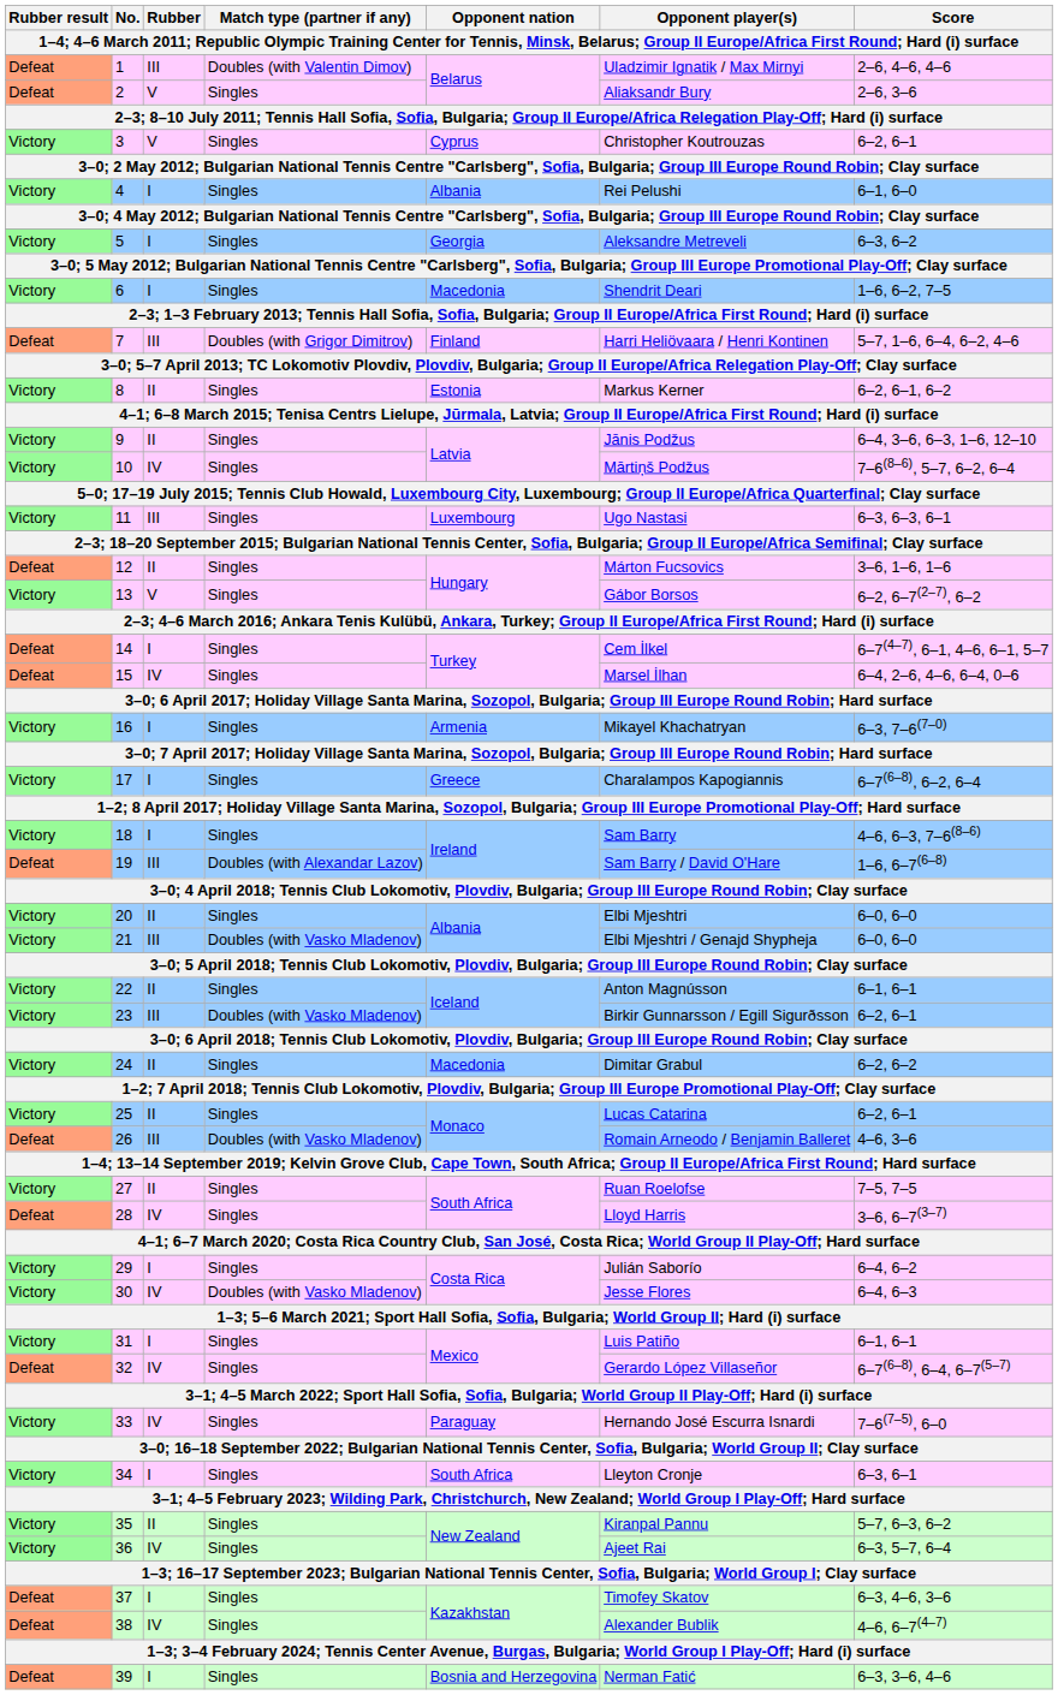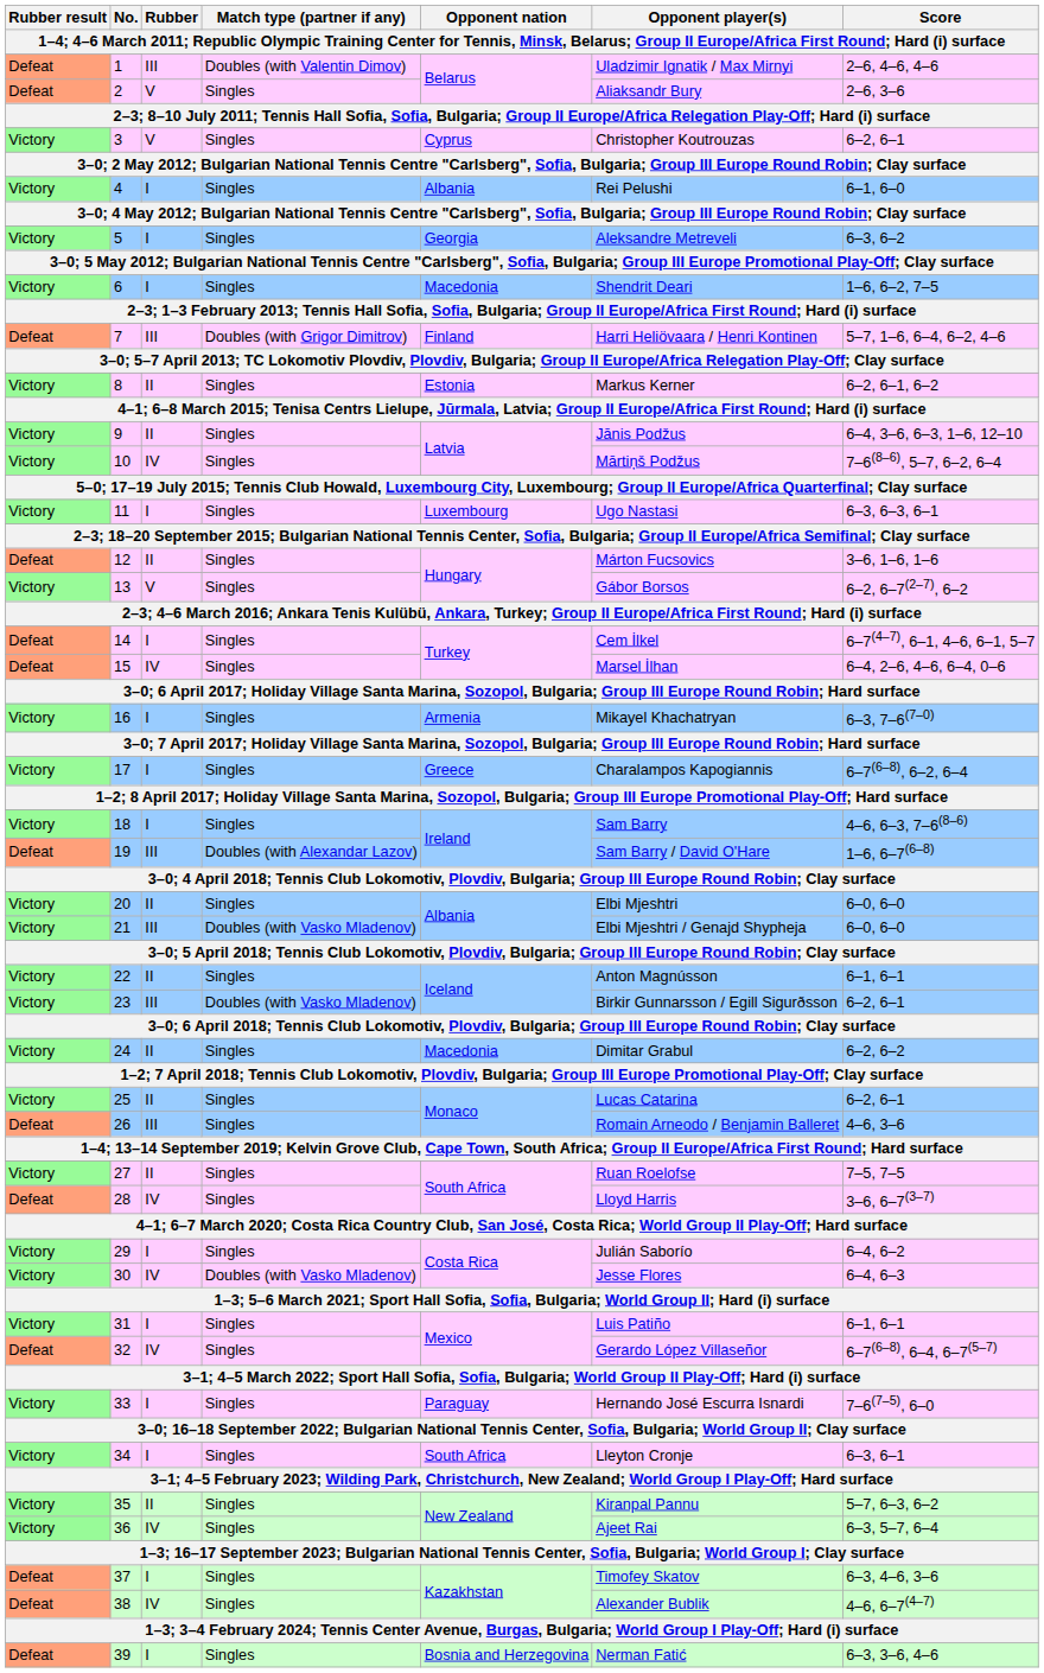 <table class=wikitable style=font-size:97%>
 <tr>
 <th scope="col">Rubber result</th>
 <th scope="col">No.</th>
 <th scope="col">Rubber</th>
 <th scope="col">Match type (partner if any)</th>
 <th scope="col">Opponent nation</th>
 <th scope="col">Opponent player(s)</th>
 <th scope="col">Score</th>
 </tr>
 <tr>
 <th colspan=7>1–4; 4–6 March 2011; Republic Olympic Training Center for Tennis, <a href='#'>Minsk</a>, Belarus; <a href='#'>Group II Europe/Africa First Round</a>; Hard (i) surface</th>
 </tr>
 <tr style="background:#fcf;">
 <td bgcolor=FFA07A>Defeat</td>
 <td>1</td>
 <td>III</td>
 <td>Doubles (with <a href='#'>Valentin Dimov</a>)</td>
 <td rowspan=2> <a href='#'>Belarus</a></td>
 <td><a href='#'>Uladzimir Ignatik</a> / <a href='#'>Max Mirnyi</a></td>
 <td>2–6, 4–6, 4–6</td>
 </tr>
 <tr style="background:#fcf;">
 <td bgcolor=FFA07A>Defeat</td>
 <td>2</td>
 <td>V</td>
 <td>Singles</td>
 <td><a href='#'>Aliaksandr Bury</a></td>
 <td>2–6, 3–6</td>
 </tr>
 <tr>
 <th colspan=7>2–3; 8–10 July 2011; Tennis Hall Sofia, <a href='#'>Sofia</a>, Bulgaria; <a href='#'>Group II Europe/Africa Relegation Play-Off</a>; Hard (i) surface</th>
 </tr>
 <tr style="background:#fcf;">
 <td bgcolor=98FB98>Victory</td>
 <td>3</td>
 <td>V</td>
 <td>Singles</td>
 <td> <a href='#'>Cyprus</a></td>
 <td>Christopher Koutrouzas</td>
 <td>6–2, 6–1</td>
 </tr>
 <tr>
 <th colspan=7>3–0; 2 May 2012; Bulgarian National Tennis Centre "Carlsberg", <a href='#'>Sofia</a>, Bulgaria; <a href='#'>Group III Europe Round Robin</a>; Clay surface</th>
 </tr>
 <tr style="background:#9cf;">
 <td bgcolor=98FB98>Victory</td>
 <td>4</td>
 <td>I</td>
 <td>Singles</td>
 <td> <a href='#'>Albania</a></td>
 <td>Rei Pelushi</td>
 <td>6–1, 6–0</td>
 </tr>
 <tr>
 <th colspan=7>3–0; 4 May 2012; Bulgarian National Tennis Centre "Carlsberg", <a href='#'>Sofia</a>, Bulgaria; <a href='#'>Group III Europe Round Robin</a>; Clay surface</th>
 </tr>
 <tr style="background:#9cf;">
 <td bgcolor=98FB98>Victory</td>
 <td>5</td>
 <td>I</td>
 <td>Singles</td>
 <td> <a href='#'>Georgia</a></td>
 <td><a href='#'>Aleksandre Metreveli</a></td>
 <td>6–3, 6–2</td>
 </tr>
 <tr>
 <th colspan=7>3–0; 5 May 2012; Bulgarian National Tennis Centre "Carlsberg", <a href='#'>Sofia</a>, Bulgaria; <a href='#'>Group III Europe Promotional Play-Off</a>; Clay surface</th>
 </tr>
 <tr style="background:#9cf;">
 <td bgcolor=98FB98>Victory</td>
 <td>6</td>
 <td>I</td>
 <td>Singles</td>
 <td> <a href='#'>Macedonia</a></td>
 <td><a href='#'>Shendrit Deari</a></td>
 <td>1–6, 6–2, 7–5</td>
 </tr>
 <tr>
 <th colspan=7>2–3; 1–3 February 2013; Tennis Hall Sofia, <a href='#'>Sofia</a>, Bulgaria; <a href='#'>Group II Europe/Africa First Round</a>; Hard (i) surface</th>
 </tr>
 <tr style="background:#fcf;">
 <td bgcolor=FFA07A>Defeat</td>
 <td>7</td>
 <td>III</td>
 <td>Doubles (with <a href='#'>Grigor Dimitrov</a>)</td>
 <td> <a href='#'>Finland</a></td>
 <td><a href='#'>Harri Heliövaara</a> / <a href='#'>Henri Kontinen</a></td>
 <td>5–7, 1–6, 6–4, 6–2, 4–6</td>
 </tr>
 <tr>
 <th colspan=7>3–0; 5–7 April 2013; TC Lokomotiv Plovdiv, <a href='#'>Plovdiv</a>, Bulgaria; <a href='#'>Group II Europe/Africa Relegation Play-Off</a>; Clay surface</th>
 </tr>
 <tr style="background:#fcf;">
 <td bgcolor=98FB98>Victory</td>
 <td>8</td>
 <td>II</td>
 <td>Singles</td>
 <td> <a href='#'>Estonia</a></td>
 <td>Markus Kerner</td>
 <td>6–2, 6–1, 6–2</td>
 </tr>
 <tr>
 <th colspan=7>4–1; 6–8 March 2015; Tenisa Centrs Lielupe, <a href='#'>Jūrmala</a>, Latvia; <a href='#'>Group II Europe/Africa First Round</a>; Hard (i) surface</th>
 </tr>
 <tr style="background:#fcf;">
 <td bgcolor=98FB98>Victory</td>
 <td>9</td>
 <td>II</td>
 <td>Singles</td>
 <td rowspan=2> <a href='#'>Latvia</a></td>
 <td><a href='#'>Jānis Podžus</a></td>
 <td>6–4, 3–6, 6–3, 1–6, 12–10</td>
 </tr>
 <tr style="background:#fcf;">
 <td bgcolor=98FB98>Victory</td>
 <td>10</td>
 <td>IV</td>
 <td>Singles</td>
 <td><a href='#'>Mārtiņš Podžus</a></td>
 <td>7–6<sup>(8–6)</sup>, 5–7, 6–2, 6–4</td>
 </tr>
 <tr>
 <th colspan=7>5–0; 17–19 July 2015; Tennis Club Howald, <a href='#'>Luxembourg City</a>, Luxembourg; <a href='#'>Group II Europe/Africa Quarterfinal</a>; Clay surface</th>
 </tr>
 <tr style="background:#fcf;">
 <td bgcolor=98FB98>Victory</td>
 <td>11</td>
-<td>III</td>
+<td>I</td>
 <td>Singles</td>
 <td> <a href='#'>Luxembourg</a></td>
 <td><a href='#'>Ugo Nastasi</a></td>
 <td>6–3, 6–3, 6–1</td>
 </tr>
 <tr>
 <th colspan=7>2–3; 18–20 September 2015; Bulgarian National Tennis Center, <a href='#'>Sofia</a>, Bulgaria; <a href='#'>Group II Europe/Africa Semifinal</a>; Clay surface</th>
 </tr>
 <tr style="background:#fcf;">
 <td bgcolor=FFA07A>Defeat</td>
 <td>12</td>
 <td>II</td>
 <td>Singles</td>
 <td rowspan=2> <a href='#'>Hungary</a></td>
 <td><a href='#'>Márton Fucsovics</a></td>
 <td>3–6, 1–6, 1–6</td>
 </tr>
 <tr style="background:#fcf;">
 <td bgcolor=98FB98>Victory</td>
 <td>13</td>
 <td>V</td>
 <td>Singles</td>
 <td><a href='#'>Gábor Borsos</a></td>
 <td>6–2, 6–7<sup>(2–7)</sup>, 6–2</td>
 </tr>
 <tr>
 <th colspan=7>2–3; 4–6 March 2016; Ankara Tenis Kulübü, <a href='#'>Ankara</a>, Turkey; <a href='#'>Group II Europe/Africa First Round</a>; Hard (i) surface</th>
 </tr>
 <tr style="background:#fcf;">
 <td bgcolor=FFA07A>Defeat</td>
 <td>14</td>
 <td>I</td>
 <td>Singles</td>
 <td rowspan=2> <a href='#'>Turkey</a></td>
 <td><a href='#'>Cem İlkel</a></td>
 <td>6–7<sup>(4–7)</sup>, 6–1, 4–6, 6–1, 5–7</td>
 </tr>
 <tr style="background:#fcf;">
 <td bgcolor=FFA07A>Defeat</td>
 <td>15</td>
 <td>IV</td>
 <td>Singles</td>
 <td><a href='#'>Marsel İlhan</a></td>
 <td>6–4, 2–6, 4–6, 6–4, 0–6</td>
 </tr>
 <tr>
 <th colspan=7>3–0; 6 April 2017; Holiday Village Santa Marina, <a href='#'>Sozopol</a>, Bulgaria; <a href='#'>Group III Europe Round Robin</a>; Hard surface</th>
 </tr>
 <tr style="background:#9cf;">
 <td bgcolor=98FB98>Victory</td>
 <td>16</td>
 <td>I</td>
 <td>Singles</td>
 <td> <a href='#'>Armenia</a></td>
 <td>Mikayel Khachatryan</td>
 <td>6–3, 7–6<sup>(7–0)</sup></td>
 </tr>
 <tr>
 <th colspan=7>3–0; 7 April 2017; Holiday Village Santa Marina, <a href='#'>Sozopol</a>, Bulgaria; <a href='#'>Group III Europe Round Robin</a>; Hard surface</th>
 </tr>
 <tr style="background:#9cf;">
 <td bgcolor=98FB98>Victory</td>
 <td>17</td>
 <td>I</td>
 <td>Singles</td>
 <td> <a href='#'>Greece</a></td>
 <td>Charalampos Kapogiannis</td>
 <td>6–7<sup>(6–8)</sup>, 6–2, 6–4</td>
 </tr>
 <tr>
 <th colspan=7>1–2; 8 April 2017; Holiday Village Santa Marina, <a href='#'>Sozopol</a>, Bulgaria; <a href='#'>Group III Europe Promotional Play-Off</a>; Hard surface</th>
 </tr>
 <tr style="background:#9cf;">
 <td bgcolor=98FB98>Victory</td>
 <td>18</td>
 <td>I</td>
 <td>Singles</td>
 <td rowspan=2> <a href='#'>Ireland</a></td>
 <td><a href='#'>Sam Barry</a></td>
 <td>4–6, 6–3, 7–6<sup>(8–6)</sup></td>
 </tr>
 <tr style="background:#9cf;">
 <td bgcolor=FFA07A>Defeat</td>
 <td>19</td>
 <td>III</td>
 <td>Doubles (with <a href='#'>Alexandar Lazov</a>)</td>
 <td><a href='#'>Sam Barry</a> / <a href='#'>David O'Hare</a></td>
 <td>1–6, 6–7<sup>(6–8)</sup></td>
 </tr>
 <tr>
 <th colspan=7>3–0; 4 April 2018; Tennis Club Lokomotiv, <a href='#'>Plovdiv</a>, Bulgaria; <a href='#'>Group III Europe Round Robin</a>; Clay surface</th>
 </tr>
 <tr style="background:#9cf;">
 <td bgcolor=98FB98>Victory</td>
 <td>20</td>
 <td>II</td>
 <td>Singles</td>
 <td rowspan=2> <a href='#'>Albania</a></td>
 <td>Elbi Mjeshtri</td>
 <td>6–0, 6–0</td>
 </tr>
 <tr style="background:#9cf;">
 <td bgcolor=98FB98>Victory</td>
 <td>21</td>
 <td>III</td>
 <td>Doubles (with <a href='#'>Vasko Mladenov</a>)</td>
 <td>Elbi Mjeshtri / Genajd Shypheja</td>
 <td>6–0, 6–0</td>
 </tr>
 <tr>
 <th colspan=7>3–0; 5 April 2018; Tennis Club Lokomotiv, <a href='#'>Plovdiv</a>, Bulgaria; <a href='#'>Group III Europe Round Robin</a>; Clay surface</th>
 </tr>
 <tr style="background:#9cf;">
 <td bgcolor=98FB98>Victory</td>
 <td>22</td>
 <td>II</td>
 <td>Singles</td>
 <td rowspan=2> <a href='#'>Iceland</a></td>
 <td>Anton Magnússon</td>
 <td>6–1, 6–1</td>
 </tr>
 <tr style="background:#9cf;">
 <td bgcolor=98FB98>Victory</td>
 <td>23</td>
 <td>III</td>
 <td>Doubles (with <a href='#'>Vasko Mladenov</a>)</td>
 <td>Birkir Gunnarsson / Egill Sigurðsson</td>
 <td>6–2, 6–1</td>
 </tr>
 <tr>
 <th colspan=7>3–0; 6 April 2018; Tennis Club Lokomotiv, <a href='#'>Plovdiv</a>, Bulgaria; <a href='#'>Group III Europe Round Robin</a>; Clay surface</th>
 </tr>
 <tr style="background:#9cf;">
 <td bgcolor=98FB98>Victory</td>
 <td>24</td>
 <td>II</td>
 <td>Singles</td>
 <td> <a href='#'>Macedonia</a></td>
 <td>Dimitar Grabul</td>
 <td>6–2, 6–2</td>
 </tr>
 <tr>
 <th colspan=7>1–2; 7 April 2018; Tennis Club Lokomotiv, <a href='#'>Plovdiv</a>, Bulgaria; <a href='#'>Group III Europe Promotional Play-Off</a>; Clay surface</th>
 </tr>
 <tr style="background:#9cf;">
 <td bgcolor=98FB98>Victory</td>
 <td>25</td>
 <td>II</td>
 <td>Singles</td>
 <td rowspan=2> <a href='#'>Monaco</a></td>
 <td><a href='#'>Lucas Catarina</a></td>
 <td>6–2, 6–1</td>
 </tr>
 <tr style="background:#9cf;">
 <td bgcolor=FFA07A>Defeat</td>
 <td>26</td>
 <td>III</td>
-<td>Doubles (with <a href='#'>Vasko Mladenov</a>)</td>
+<td>Singles</td>
 <td><a href='#'>Romain Arneodo</a> / <a href='#'>Benjamin Balleret</a></td>
 <td>4–6, 3–6</td>
 </tr>
 <tr>
 <th colspan=7>1–4; 13–14 September 2019; Kelvin Grove Club, <a href='#'>Cape Town</a>, South Africa; <a href='#'>Group II Europe/Africa First Round</a>; Hard surface</th>
 </tr>
 <tr style="background:#fcf;">
 <td bgcolor=98FB98>Victory</td>
 <td>27</td>
 <td>II</td>
 <td>Singles</td>
 <td rowspan=2> <a href='#'>South Africa</a></td>
 <td><a href='#'>Ruan Roelofse</a></td>
 <td>7–5, 7–5</td>
 </tr>
 <tr style="background:#fcf;">
 <td bgcolor=FFA07A>Defeat</td>
 <td>28</td>
 <td>IV</td>
 <td>Singles</td>
 <td><a href='#'>Lloyd Harris</a></td>
 <td>3–6, 6–7<sup>(3–7)</sup></td>
 </tr>
 <tr>
 <th colspan=7>4–1; 6–7 March 2020; Costa Rica Country Club, <a href='#'>San José</a>, Costa Rica; <a href='#'>World Group II Play-Off</a>; Hard surface</th>
 </tr>
 <tr style="background:#fcf;">
 <td bgcolor=98FB98>Victory</td>
 <td>29</td>
 <td>I</td>
 <td>Singles</td>
 <td rowspan=2> <a href='#'>Costa Rica</a></td>
 <td>Julián Saborío</td>
 <td>6–4, 6–2</td>
 </tr>
 <tr style="background:#fcf;">
 <td bgcolor=98FB98>Victory</td>
 <td>30</td>
 <td>IV</td>
 <td>Doubles (with <a href='#'>Vasko Mladenov</a>)</td>
 <td><a href='#'>Jesse Flores</a></td>
 <td>6–4, 6–3</td>
 </tr>
 <tr>
 <th colspan=7>1–3; 5–6 March 2021; Sport Hall Sofia, <a href='#'>Sofia</a>, Bulgaria; <a href='#'>World Group II</a>; Hard (i) surface</th>
 </tr>
 <tr style="background:#fcf;">
 <td bgcolor=98FB98>Victory</td>
 <td>31</td>
 <td>I</td>
 <td>Singles</td>
 <td rowspan=2> <a href='#'>Mexico</a></td>
 <td><a href='#'>Luis Patiño</a></td>
 <td>6–1, 6–1</td>
 </tr>
 <tr style="background:#fcf;">
 <td bgcolor=FFA07A>Defeat</td>
 <td>32</td>
 <td>IV</td>
 <td>Singles</td>
 <td><a href='#'>Gerardo López Villaseñor</a></td>
 <td>6–7<sup>(6–8)</sup>, 6–4, 6–7<sup>(5–7)</sup></td>
 </tr>
 <tr>
 <th colspan=7>3–1; 4–5 March 2022; Sport Hall Sofia, <a href='#'>Sofia</a>, Bulgaria; <a href='#'>World Group II Play-Off</a>; Hard (i) surface</th>
 </tr>
 <tr style="background:#fcf;">
 <td bgcolor=98FB98>Victory</td>
 <td>33</td>
-<td>IV</td>
+<td>I</td>
 <td>Singles</td>
 <td> <a href='#'>Paraguay</a></td>
 <td>Hernando José Escurra Isnardi</td>
 <td>7–6<sup>(7–5)</sup>, 6–0</td>
 </tr>
 <tr>
 <th colspan=7>3–0; 16–18 September 2022; Bulgarian National Tennis Center, <a href='#'>Sofia</a>, Bulgaria; <a href='#'>World Group II</a>; Clay surface</th>
 </tr>
 <tr style="background:#fcf;">
 <td bgcolor=98FB98>Victory</td>
 <td>34</td>
 <td>I</td>
 <td>Singles</td>
 <td> <a href='#'>South Africa</a></td>
 <td>Lleyton Cronje</td>
 <td>6–3, 6–1</td>
 </tr>
 <tr>
 <th colspan=7>3–1; 4–5 February 2023; <a href='#'>Wilding Park</a>, <a href='#'>Christchurch</a>, New Zealand; <a href='#'>World Group I Play-Off</a>; Hard surface</th>
 </tr>
 <tr style="background:#cfc;">
 <td bgcolor=98FB98>Victory</td>
 <td>35</td>
 <td>II</td>
 <td>Singles</td>
 <td rowspan=2> <a href='#'>New Zealand</a></td>
 <td><a href='#'>Kiranpal Pannu</a></td>
 <td>5–7, 6–3, 6–2</td>
 </tr>
 <tr style="background:#cfc;">
 <td bgcolor=98FB98>Victory</td>
 <td>36</td>
 <td>IV</td>
 <td>Singles</td>
 <td><a href='#'>Ajeet Rai</a></td>
 <td>6–3, 5–7, 6–4</td>
 </tr>
 <tr>
 <th colspan=7>1–3; 16–17 September 2023; Bulgarian National Tennis Center, <a href='#'>Sofia</a>, Bulgaria; <a href='#'>World Group I</a>; Clay surface</th>
 </tr>
 <tr style="background:#cfc;">
 <td bgcolor=FFA07A>Defeat</td>
 <td>37</td>
 <td>I</td>
 <td>Singles</td>
 <td rowspan=2> <a href='#'>Kazakhstan</a></td>
 <td><a href='#'>Timofey Skatov</a></td>
 <td>6–3, 4–6, 3–6</td>
 </tr>
 <tr style="background:#cfc;">
 <td bgcolor=FFA07A>Defeat</td>
 <td>38</td>
 <td>IV</td>
 <td>Singles</td>
 <td><a href='#'>Alexander Bublik</a></td>
 <td>4–6, 6–7<sup>(4–7)</sup></td>
 </tr>
 <tr>
 <th colspan=7>1–3; 3–4 February 2024; Tennis Center Avenue, <a href='#'>Burgas</a>, Bulgaria; <a href='#'>World Group I Play-Off</a>; Hard (i) surface</th>
 </tr>
 <tr style="background:#cfc;">
 <td bgcolor=FFA07A>Defeat</td>
 <td>39</td>
 <td>I</td>
 <td>Singles</td>
 <td> <a href='#'>Bosnia and Herzegovina</a></td>
 <td><a href='#'>Nerman Fatić</a></td>
 <td>6–3, 3–6, 4–6</td>
 </tr>
 </table>
